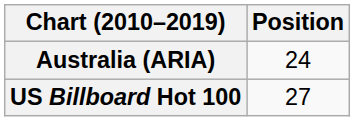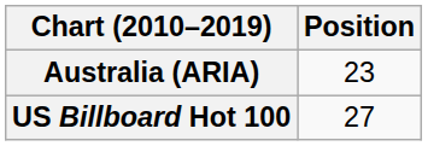 <table class="wikitable plainrowheaders" style="text-align:center">
 <tr>
 <th scope="col">Chart (2010–2019)</th>
 <th scope="col">Position</th>
 </tr>
 <tr>
 <th scope="row">Australia (ARIA)</th>
-<td>24</td>
+<td>23</td>
 </tr>
 <tr>
 <th scope="row">US <em>Billboard</em> Hot 100</th>
 <td>27</td>
 </tr>
 </table>
